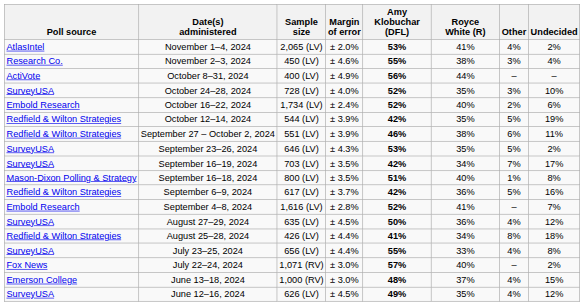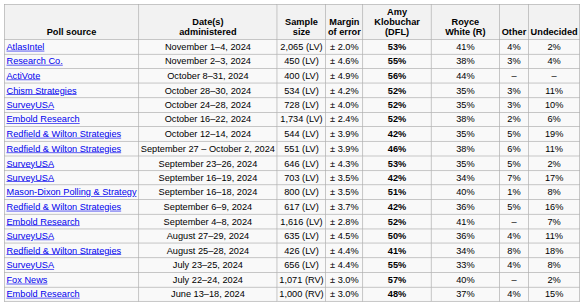 <table class="wikitable" style="font-size:90%;text-align:center;">
 <tr style="vertical-align:bottom">
 <th>Poll source</th>
 <th>Date(s)<br>administered</th>
 <th>Sample<br>size</th>
 <th>Margin<br>of error</th>
 <th style="width:100px;">Amy<br>Klobuchar (DFL)</th>
 <th style="width:100px;">Royce<br>White (R)</th>
 <th>Other</th>
 <th>Undecided</th>
 </tr>
 <tr>
 <td style="text-align:left;"><a href='#'>AtlasIntel</a></td>
 <td>November 1–4, 2024</td>
 <td>2,065 (LV)</td>
 <td>± 2.0%</td>
 <td><strong>53%</strong></td>
 <td>41%</td>
 <td>4%</td>
 <td>2%</td>
 </tr>
 <tr>
 <td style="text-align:left;"><a href='#'>Research Co.</a></td>
 <td>November 2–3, 2024</td>
 <td>450 (LV)</td>
 <td>± 4.6%</td>
 <td><strong>55%</strong></td>
 <td>38%</td>
 <td>3%</td>
 <td>4%</td>
 </tr>
 <tr>
 <td style="text-align:left;"><a href='#'>ActiVote</a></td>
 <td>October 8–31, 2024</td>
 <td>400 (LV)</td>
 <td>± 4.9%</td>
 <td><strong>56%</strong></td>
 <td>44%</td>
 <td>–</td>
 <td>–</td>
 </tr>
 <tr>
+<td style="text-align:left;"><a href='#'>Chism Strategies</a></td>
+<td>October 28–30, 2024</td>
+<td>534 (LV)</td>
+<td>± 4.2%</td>
+<td><strong>52%</strong></td>
+<td>35%</td>
+<td>3%</td>
+<td>11%</td>
+</tr>
+<tr>
 <td style="text-align:left;"><a href='#'>SurveyUSA</a></td>
 <td>October 24–28, 2024</td>
 <td>728 (LV)</td>
 <td>± 4.0%</td>
 <td><strong>52%</strong></td>
 <td>35%</td>
 <td>3%</td>
 <td>10%</td>
 </tr>
 <tr>
 <td style="text-align:left;"><a href='#'>Embold Research</a></td>
 <td>October 16–22, 2024</td>
 <td>1,734 (LV)</td>
 <td>± 2.4%</td>
 <td><strong>52%</strong></td>
-<td>40%</td>
+<td>38%</td>
 <td>2%</td>
 <td>6%</td>
 </tr>
 <tr>
 <td style="text-align:left;"><a href='#'>Redfield & Wilton Strategies</a></td>
 <td>October 12–14, 2024</td>
 <td>544 (LV)</td>
 <td>± 3.9%</td>
 <td><strong>42%</strong></td>
 <td>35%</td>
 <td>5%</td>
 <td>19%</td>
 </tr>
 <tr>
 <td style="text-align:left;"><a href='#'>Redfield & Wilton Strategies</a></td>
 <td>September 27 – October 2, 2024</td>
 <td>551 (LV)</td>
 <td>± 3.9%</td>
 <td><strong>46%</strong></td>
 <td>38%</td>
 <td>6%</td>
 <td>11%</td>
 </tr>
 <tr>
 <td style="text-align:left;"><a href='#'>SurveyUSA</a></td>
 <td>September 23–26, 2024</td>
 <td>646 (LV)</td>
 <td>± 4.3%</td>
 <td><strong>53%</strong></td>
 <td>35%</td>
 <td>5%</td>
 <td>2%</td>
 </tr>
 <tr>
 <td style="text-align:left;"><a href='#'>SurveyUSA</a></td>
 <td data-sort-value="2024-09-23">September 16–19, 2024</td>
 <td>703 (LV)</td>
 <td>± 3.5%</td>
 <td><strong>42%</strong></td>
 <td>34%</td>
 <td>7%</td>
 <td>17%</td>
 </tr>
 <tr>
 <td style="text-align:left;"><a href='#'>Mason-Dixon Polling & Strategy</a></td>
 <td>September 16–18, 2024</td>
 <td>800 (LV)</td>
 <td>± 3.5%</td>
 <td><strong>51%</strong></td>
 <td>40%</td>
 <td>1%</td>
 <td>8%</td>
 </tr>
 <tr>
 <td style="text-align:left;"><a href='#'>Redfield & Wilton Strategies</a></td>
 <td>September 6–9, 2024</td>
 <td>617 (LV)</td>
 <td>± 3.7%</td>
 <td><strong>42%</strong></td>
 <td>36%</td>
 <td>5%</td>
 <td>16%</td>
 </tr>
 <tr>
 <td style="text-align:left;"><a href='#'>Embold Research</a></td>
 <td>September 4–8, 2024</td>
 <td>1,616 (LV)</td>
 <td>± 2.8%</td>
 <td><strong>52%</strong></td>
 <td>41%</td>
 <td>–</td>
 <td>7%</td>
 </tr>
 <tr>
 <td style="text-align:left;"><a href='#'>SurveyUSA</a></td>
 <td>August 27–29, 2024</td>
 <td>635 (LV)</td>
 <td>± 4.5%</td>
 <td><strong>50%</strong></td>
 <td>36%</td>
 <td>4%</td>
-<td>12%</td>
+<td>11%</td>
 </tr>
 <tr>
 <td style="text-align:left;"><a href='#'>Redfield & Wilton Strategies</a></td>
 <td>August 25–28, 2024</td>
 <td>426 (LV)</td>
 <td>± 4.4%</td>
 <td><strong>41%</strong></td>
 <td>34%</td>
 <td>8%</td>
 <td>18%</td>
 </tr>
 <tr>
 <td style="text-align:left;"><a href='#'>SurveyUSA</a></td>
 <td>July 23–25, 2024</td>
 <td>656 (LV)</td>
 <td>± 4.4%</td>
 <td><strong>55%</strong></td>
 <td>33%</td>
 <td>4%</td>
 <td>8%</td>
 </tr>
 <tr>
 <td style="text-align:left;"><a href='#'>Fox News</a></td>
 <td>July 22–24, 2024</td>
 <td>1,071 (RV)</td>
 <td>± 3.0%</td>
 <td><strong>57%</strong></td>
 <td>40%</td>
 <td>–</td>
 <td>2%</td>
 </tr>
 <tr>
-<td style="text-align:left;"><a href='#'>Emerson College</a></td>
+<td style="text-align:left;"><a href='#'>Embold Research</a></td>
 <td data-sort-value="2024-06-20">June 13–18, 2024</td>
 <td>1,000 (RV)</td>
 <td>± 3.0%</td>
 <td><strong>48%</strong></td>
 <td>37%</td>
 <td>4%</td>
 <td>15%</td>
 </tr>
-<tr>
-<td style="text-align:left;"><a href='#'>SurveyUSA</a></td>
-<td>June 12–16, 2024</td>
-<td>626 (LV)</td>
-<td>± 4.5%</td>
-<td><strong>49%</strong></td>
-<td>35%</td>
-<td>4%</td>
-<td>12%</td>
-</tr>
 </table>
